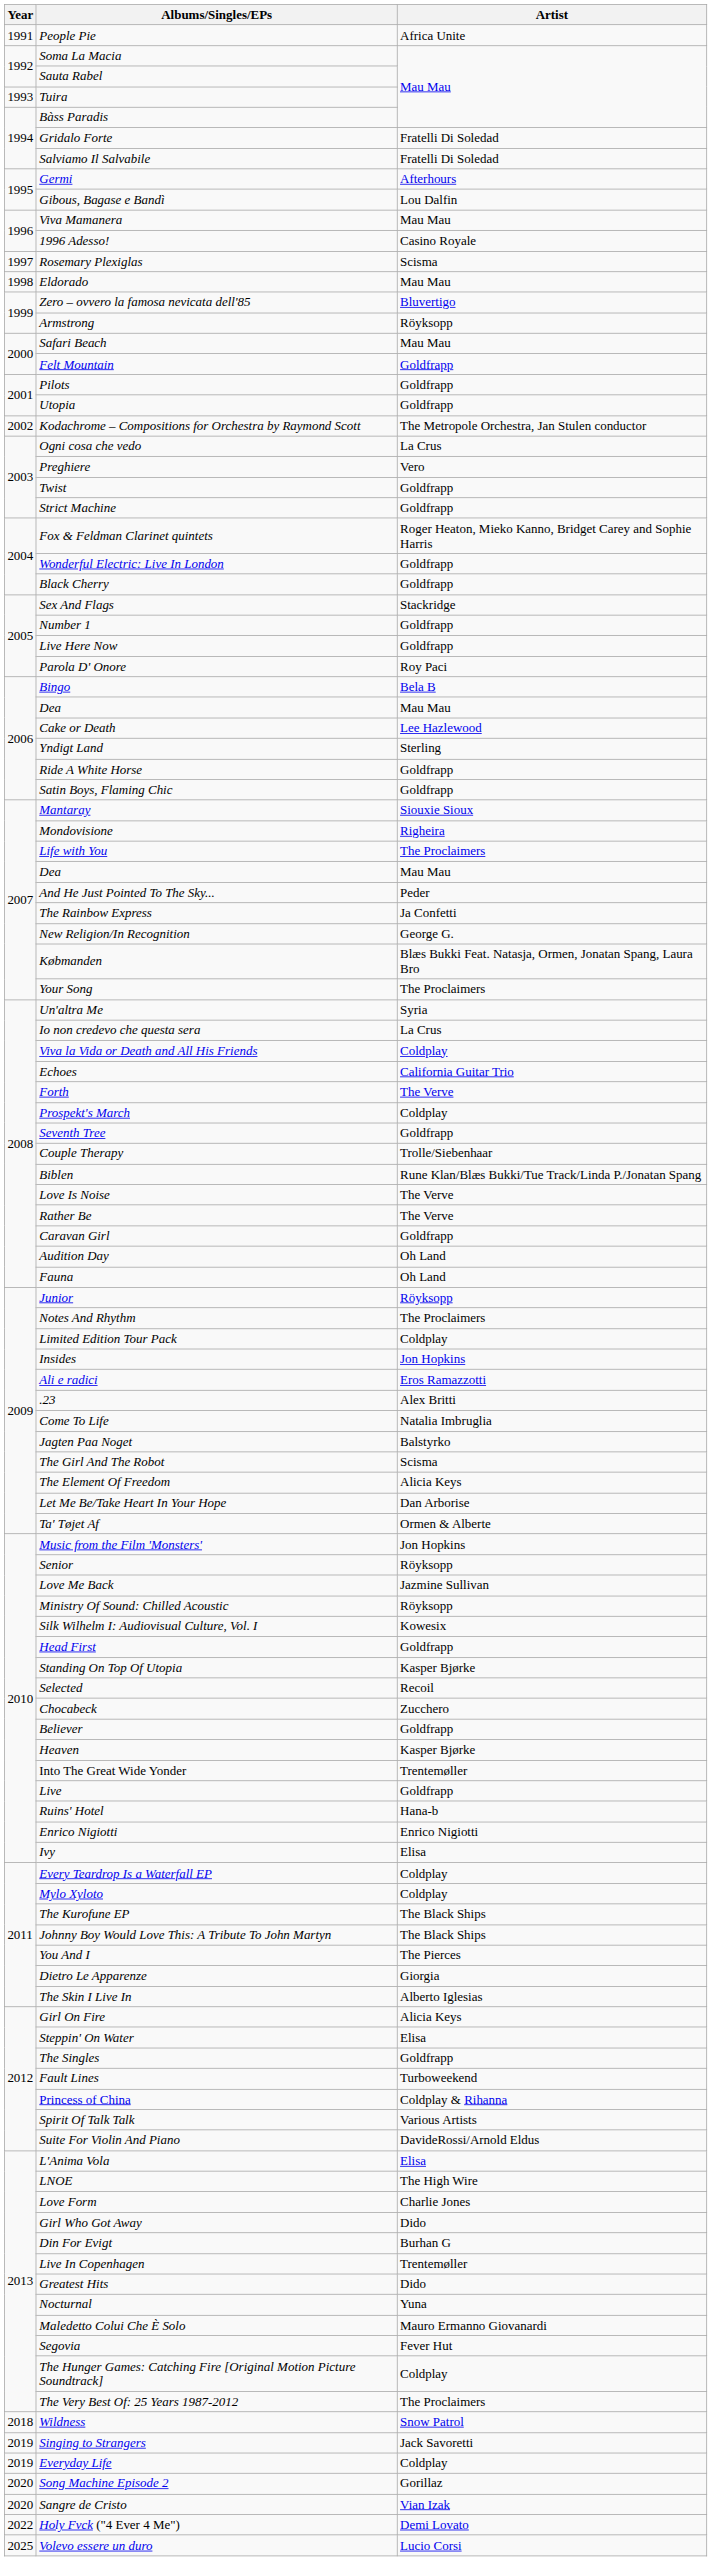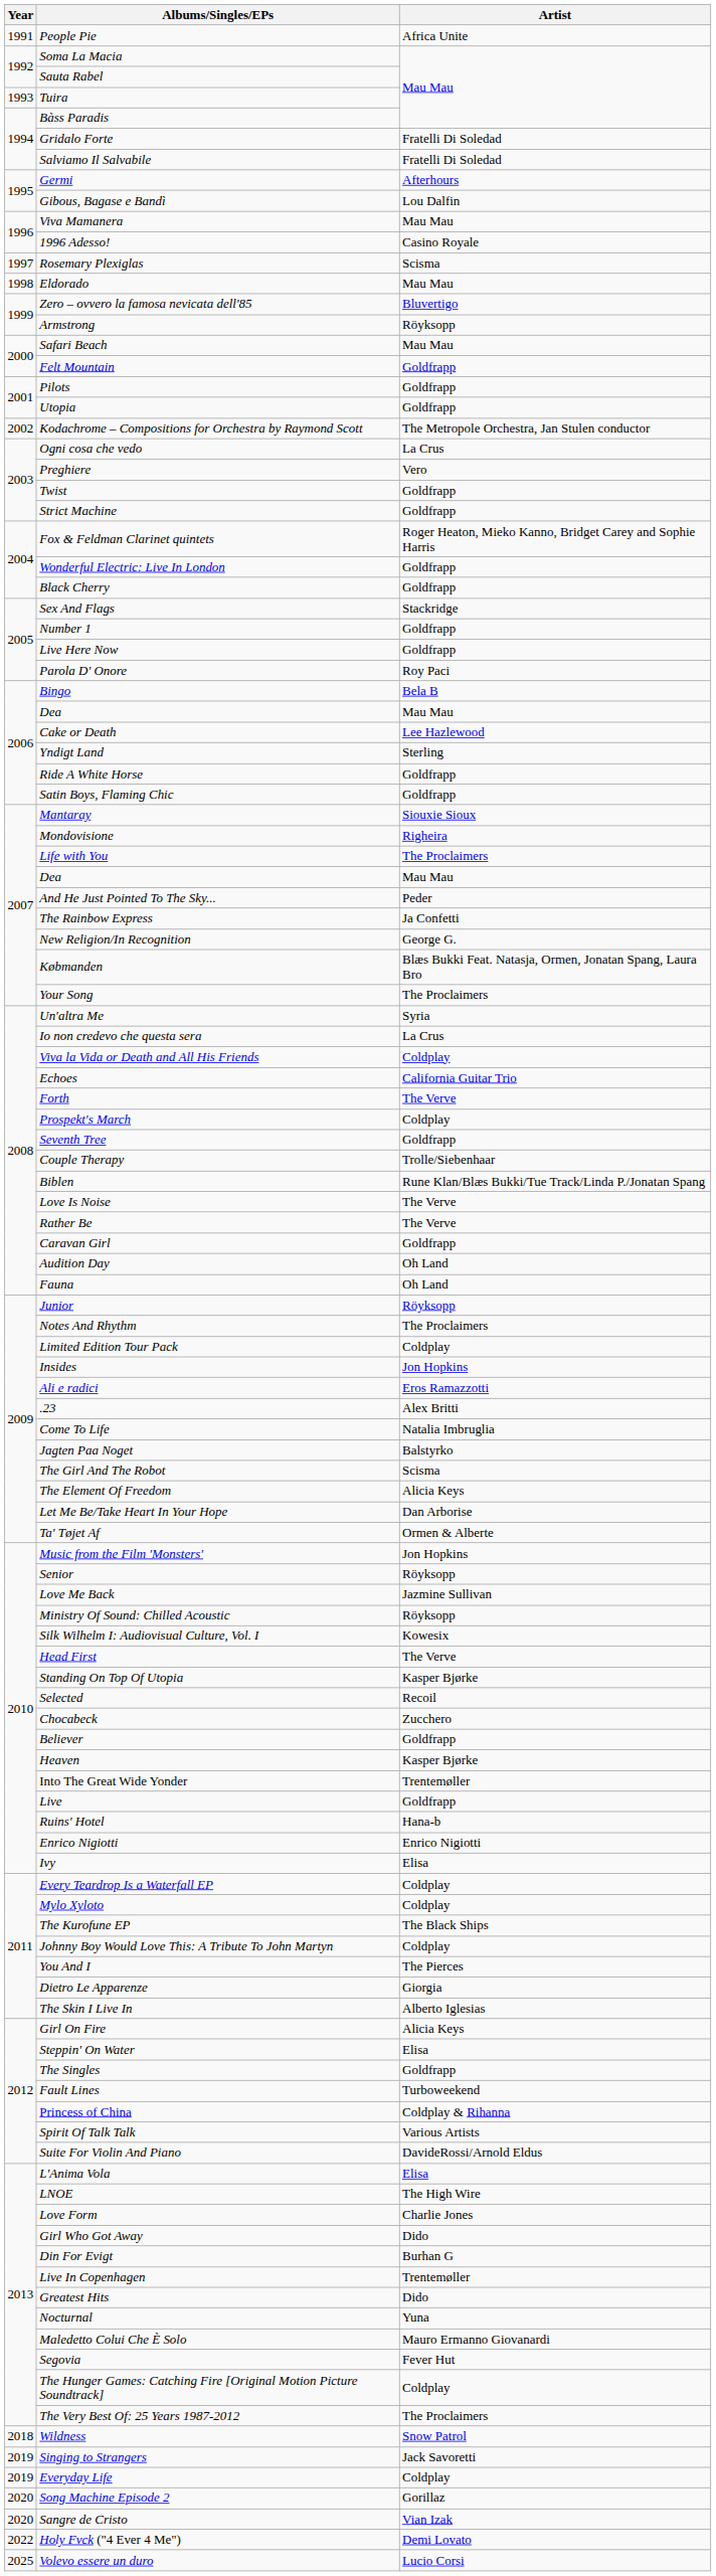 <table class="wikitable">
 <tr>
 <th scope="col">Year</th>
 <th scope="col">Albums/Singles/EPs</th>
 <th scope="col">Artist</th>
 </tr>
 <tr>
 <td>1991</td>
 <td><em>People Pie</em></td>
 <td>Africa Unite</td>
 </tr>
 <tr>
 <td rowspan="2">1992</td>
 <td><em>Soma La Macia</em></td>
 <td rowspan="4"><a href='#'>Mau Mau</a></td>
 </tr>
 <tr>
 <td><em>Sauta Rabel</em></td>
 </tr>
 <tr>
 <td>1993</td>
 <td><em>Tuira</em></td>
 </tr>
 <tr>
 <td rowspan="3">1994</td>
 <td><em>Bàss Paradis</em></td>
 </tr>
 <tr>
 <td><em>Gridalo Forte</em></td>
 <td>Fratelli Di Soledad</td>
 </tr>
 <tr>
 <td><em>Salviamo Il Salvabile</em></td>
 <td>Fratelli Di Soledad</td>
 </tr>
 <tr>
 <td rowspan="2">1995</td>
 <td><em><a href='#'>Germi</a></em></td>
 <td><a href='#'>Afterhours</a></td>
 </tr>
 <tr>
 <td><em>Gibous, Bagase e Bandì</em></td>
 <td>Lou Dalfin</td>
 </tr>
 <tr>
 <td rowspan="2">1996</td>
 <td><em>Viva Mamanera</em></td>
 <td>Mau Mau</td>
 </tr>
 <tr>
 <td><em>1996 Adesso!</em></td>
 <td>Casino Royale</td>
 </tr>
 <tr>
 <td>1997</td>
 <td><em>Rosemary Plexiglas</em></td>
 <td>Scisma</td>
 </tr>
 <tr>
 <td>1998</td>
 <td><em>Eldorado</em></td>
 <td>Mau Mau</td>
 </tr>
 <tr>
 <td rowspan="2">1999</td>
 <td><em>Zero – ovvero la famosa nevicata dell'85</em></td>
 <td><a href='#'>Bluvertigo</a></td>
 </tr>
 <tr>
 <td><em>Armstrong</em></td>
 <td>Röyksopp</td>
 </tr>
 <tr>
 <td rowspan="2">2000</td>
 <td><em>Safari Beach</em></td>
 <td>Mau Mau</td>
 </tr>
 <tr>
 <td><em><a href='#'>Felt Mountain</a></em></td>
 <td><a href='#'>Goldfrapp</a></td>
 </tr>
 <tr>
 <td rowspan="2">2001</td>
 <td><em>Pilots</em></td>
 <td>Goldfrapp</td>
 </tr>
 <tr>
 <td><em>Utopia</em></td>
 <td>Goldfrapp</td>
 </tr>
 <tr>
 <td>2002</td>
 <td><em>Kodachrome – Compositions for Orchestra by Raymond Scott</em></td>
 <td>The Metropole Orchestra, Jan Stulen conductor</td>
 </tr>
 <tr>
 <td rowspan="4">2003</td>
 <td><em>Ogni cosa che vedo</em></td>
 <td>La Crus</td>
 </tr>
 <tr>
 <td><em>Preghiere</em></td>
 <td>Vero</td>
 </tr>
 <tr>
 <td><em>Twist</em></td>
 <td>Goldfrapp</td>
 </tr>
 <tr>
 <td><em>Strict Machine</em></td>
 <td>Goldfrapp</td>
 </tr>
 <tr>
 <td rowspan="3">2004</td>
 <td><em>Fox & Feldman Clarinet quintets</em></td>
 <td>Roger Heaton, Mieko Kanno, Bridget Carey and Sophie Harris</td>
 </tr>
 <tr>
 <td><em><a href='#'>Wonderful Electric: Live In London</a></em></td>
 <td>Goldfrapp</td>
 </tr>
 <tr>
 <td><em>Black Cherry</em></td>
 <td>Goldfrapp</td>
 </tr>
 <tr>
 <td rowspan="4">2005</td>
 <td><em>Sex And Flags</em></td>
 <td>Stackridge</td>
 </tr>
 <tr>
 <td><em>Number 1</em></td>
 <td>Goldfrapp</td>
 </tr>
 <tr>
 <td><em>Live Here Now</em></td>
 <td>Goldfrapp</td>
 </tr>
 <tr>
 <td><em>Parola D' Onore</em></td>
 <td>Roy Paci</td>
 </tr>
 <tr>
 <td rowspan="6">2006</td>
 <td><em><a href='#'>Bingo</a></em></td>
 <td><a href='#'>Bela B</a></td>
 </tr>
 <tr>
 <td><em>Dea</em></td>
 <td>Mau Mau</td>
 </tr>
 <tr>
 <td><em>Cake or Death</em></td>
 <td><a href='#'>Lee Hazlewood</a></td>
 </tr>
 <tr>
 <td><em>Yndigt Land</em></td>
 <td>Sterling</td>
 </tr>
 <tr>
 <td><em>Ride A White Horse</em></td>
 <td>Goldfrapp</td>
 </tr>
 <tr>
 <td><em>Satin Boys, Flaming Chic</em></td>
 <td>Goldfrapp</td>
 </tr>
 <tr>
 <td rowspan="9">2007</td>
 <td><em><a href='#'>Mantaray</a></em></td>
 <td><a href='#'>Siouxie Sioux</a></td>
 </tr>
 <tr>
 <td><em>Mondovisione</em></td>
 <td><a href='#'>Righeira</a></td>
 </tr>
 <tr>
 <td><em><a href='#'>Life with You</a></em></td>
 <td><a href='#'>The Proclaimers</a></td>
 </tr>
 <tr>
 <td><em>Dea</em></td>
 <td>Mau Mau</td>
 </tr>
 <tr>
 <td><em>And He Just Pointed To The Sky...</em></td>
 <td>Peder</td>
 </tr>
 <tr>
 <td><em>The Rainbow Express</em></td>
 <td>Ja Confetti</td>
 </tr>
 <tr>
 <td><em>New Religion/In Recognition</em></td>
 <td>George G.</td>
 </tr>
 <tr>
 <td><em>Købmanden</em></td>
 <td>Blæs Bukki Feat. Natasja, Ormen, Jonatan Spang, Laura Bro</td>
 </tr>
 <tr>
 <td><em>Your Song</em></td>
 <td>The Proclaimers</td>
 </tr>
 <tr>
 <td rowspan="14">2008</td>
 <td><em>Un'altra Me</em></td>
 <td>Syria</td>
 </tr>
 <tr>
 <td><em>Io non credevo che questa sera</em></td>
 <td>La Crus</td>
 </tr>
 <tr>
 <td><em><a href='#'>Viva la Vida or Death and All His Friends</a></em></td>
 <td><a href='#'>Coldplay</a></td>
 </tr>
 <tr>
 <td><em>Echoes</em></td>
 <td><a href='#'>California Guitar Trio</a></td>
 </tr>
 <tr>
 <td><em><a href='#'>Forth</a></em></td>
 <td><a href='#'>The Verve</a></td>
 </tr>
 <tr>
 <td><em><a href='#'>Prospekt's March</a></em></td>
 <td>Coldplay</td>
 </tr>
 <tr>
 <td><em><a href='#'>Seventh Tree</a></em></td>
 <td>Goldfrapp</td>
 </tr>
 <tr>
 <td><em>Couple Therapy</em></td>
 <td>Trolle/Siebenhaar</td>
 </tr>
 <tr>
 <td><em>Biblen</em></td>
 <td>Rune Klan/Blæs Bukki/Tue Track/Linda P./Jonatan Spang</td>
 </tr>
 <tr>
 <td><em>Love Is Noise</em></td>
 <td>The Verve</td>
 </tr>
 <tr>
 <td><em>Rather Be</em></td>
 <td>The Verve</td>
 </tr>
 <tr>
 <td><em>Caravan Girl</em></td>
 <td>Goldfrapp</td>
 </tr>
 <tr>
 <td><em>Audition Day</em></td>
 <td>Oh Land</td>
 </tr>
 <tr>
 <td><em>Fauna</em></td>
 <td>Oh Land</td>
 </tr>
 <tr>
 <td rowspan="12">2009</td>
 <td><em><a href='#'>Junior</a></em></td>
 <td><a href='#'>Röyksopp</a></td>
 </tr>
 <tr>
 <td><em>Notes And Rhythm</em></td>
 <td>The Proclaimers</td>
 </tr>
 <tr>
 <td><em>Limited Edition Tour Pack</em></td>
 <td>Coldplay</td>
 </tr>
 <tr>
 <td><em>Insides</em></td>
 <td><a href='#'>Jon Hopkins</a></td>
 </tr>
 <tr>
 <td><em><a href='#'>Ali e radici</a></em></td>
 <td><a href='#'>Eros Ramazzotti</a></td>
 </tr>
 <tr>
 <td><em>.23</em></td>
 <td>Alex Britti</td>
 </tr>
 <tr>
 <td><em>Come To Life</em></td>
 <td>Natalia Imbruglia</td>
 </tr>
 <tr>
 <td><em>Jagten Paa Noget</em></td>
 <td>Balstyrko</td>
 </tr>
 <tr>
 <td><em>The Girl And The Robot</em></td>
 <td>Scisma</td>
 </tr>
 <tr>
 <td><em>The Element Of Freedom</em></td>
 <td>Alicia Keys</td>
 </tr>
 <tr>
 <td><em>Let Me Be/Take Heart In Your Hope</em></td>
 <td>Dan Arborise</td>
 </tr>
 <tr>
 <td><em>Ta' Tøjet Af</em></td>
 <td>Ormen & Alberte</td>
 </tr>
 <tr>
 <td rowspan="16">2010</td>
 <td><em><a href='#'>Music from the Film 'Monsters'</a></em></td>
 <td>Jon Hopkins</td>
 </tr>
 <tr>
 <td><em>Senior</em></td>
 <td>Röyksopp</td>
 </tr>
 <tr>
 <td><em>Love Me Back</em></td>
 <td>Jazmine Sullivan</td>
 </tr>
 <tr>
 <td><em>Ministry Of Sound: Chilled Acoustic</em></td>
 <td>Röyksopp</td>
 </tr>
 <tr>
 <td><em>Silk Wilhelm I: Audiovisual Culture, Vol. I</em></td>
 <td>Kowesix</td>
 </tr>
 <tr>
 <td><em><a href='#'>Head First</a></em></td>
-<td>Goldfrapp</td>
+<td>The Verve</td>
 </tr>
 <tr>
 <td><em>Standing On Top Of Utopia</em></td>
 <td>Kasper Bjørke</td>
 </tr>
 <tr>
 <td><em>Selected</em></td>
 <td>Recoil</td>
 </tr>
 <tr>
 <td><em>Chocabeck</em></td>
 <td>Zucchero</td>
 </tr>
 <tr>
 <td><em>Believer</em></td>
 <td>Goldfrapp</td>
 </tr>
 <tr>
 <td><em>Heaven</em></td>
 <td>Kasper Bjørke</td>
 </tr>
 <tr>
 <td>Into The Great Wide Yonder</td>
 <td>Trentemøller</td>
 </tr>
 <tr>
 <td><em>Live</em></td>
 <td>Goldfrapp</td>
 </tr>
 <tr>
 <td><em>Ruins' Hotel</em></td>
 <td>Hana-b</td>
 </tr>
 <tr>
 <td><em>Enrico Nigiotti</em></td>
 <td>Enrico Nigiotti</td>
 </tr>
 <tr>
 <td><em>Ivy</em></td>
 <td>Elisa</td>
 </tr>
 <tr>
 <td rowspan="7">2011</td>
 <td><a href='#'><em>Every Teardrop Is a Waterfall EP</em></a></td>
 <td>Coldplay</td>
 </tr>
 <tr>
 <td><em><a href='#'>Mylo Xyloto</a></em></td>
 <td>Coldplay</td>
 </tr>
 <tr>
 <td><em>The Kurofune EP</em></td>
 <td>The Black Ships</td>
 </tr>
 <tr>
 <td><em>Johnny Boy Would Love This: A Tribute To John Martyn</em></td>
-<td>The Black Ships</td>
+<td>Coldplay</td>
 </tr>
 <tr>
 <td><em>You And I</em></td>
 <td>The Pierces</td>
 </tr>
 <tr>
 <td><em>Dietro Le Apparenze</em></td>
 <td>Giorgia</td>
 </tr>
 <tr>
 <td><em>The Skin I Live In</em></td>
 <td>Alberto Iglesias</td>
 </tr>
 <tr>
 <td rowspan="7">2012</td>
 <td><em>Girl On Fire</em></td>
 <td>Alicia Keys</td>
 </tr>
 <tr>
 <td><em>Steppin' On Water</em></td>
 <td>Elisa</td>
 </tr>
 <tr>
 <td><em>The Singles</em></td>
 <td>Goldfrapp</td>
 </tr>
 <tr>
 <td><em>Fault Lines</em></td>
 <td>Turboweekend</td>
 </tr>
 <tr>
 <td><a href='#'>Princess of China</a></td>
 <td>Coldplay & <a href='#'>Rihanna</a></td>
 </tr>
 <tr>
 <td><em>Spirit Of Talk Talk</em></td>
 <td>Various Artists</td>
 </tr>
 <tr>
 <td><em>Suite For Violin And Piano</em></td>
 <td>DavideRossi/Arnold Eldus</td>
 </tr>
 <tr>
 <td rowspan="12">2013</td>
 <td><em>L'Anima Vola</em></td>
 <td><a href='#'>Elisa</a></td>
 </tr>
 <tr>
 <td><em>LNOE</em></td>
 <td>The High Wire</td>
 </tr>
 <tr>
 <td><em>Love Form</em></td>
 <td>Charlie Jones</td>
 </tr>
 <tr>
 <td><em>Girl Who Got Away</em></td>
 <td>Dido</td>
 </tr>
 <tr>
 <td><em>Din For Evigt</em></td>
 <td>Burhan G</td>
 </tr>
 <tr>
 <td><em>Live In Copenhagen</em></td>
 <td>Trentemøller</td>
 </tr>
 <tr>
 <td><em>Greatest Hits</em></td>
 <td>Dido</td>
 </tr>
 <tr>
 <td><em>Nocturnal</em></td>
 <td>Yuna</td>
 </tr>
 <tr>
 <td><em>Maledetto Colui Che È Solo</em></td>
 <td>Mauro Ermanno Giovanardi</td>
 </tr>
 <tr>
 <td><em>Segovia</em></td>
 <td>Fever Hut</td>
 </tr>
 <tr>
 <td><em>The Hunger Games: Catching Fire [Original Motion Picture Soundtrack]</em></td>
 <td>Coldplay</td>
 </tr>
 <tr>
 <td><em>The Very Best Of: 25 Years 1987-2012</em></td>
 <td>The Proclaimers</td>
 </tr>
 <tr>
 <td>2018</td>
 <td><em><a href='#'>Wildness</a></em></td>
 <td><a href='#'>Snow Patrol</a></td>
 </tr>
 <tr>
 <td>2019</td>
 <td><a href='#'><em>Singing to Strangers</em></a></td>
 <td>Jack Savoretti</td>
 </tr>
 <tr>
 <td>2019</td>
 <td><a href='#'><em>Everyday Life</em></a></td>
 <td>Coldplay</td>
 </tr>
 <tr>
 <td>2020</td>
 <td><a href='#'><em>Song Machine Episode 2</em></a></td>
 <td>Gorillaz</td>
 </tr>
 <tr>
 <td>2020</td>
 <td><em>Sangre de Cristo</em></td>
 <td><a href='#'>Vian Izak</a></td>
 </tr>
 <tr>
 <td>2022</td>
 <td><em><a href='#'>Holy Fvck</a></em> ("4 Ever 4 Me")</td>
 <td><a href='#'>Demi Lovato</a></td>
 </tr>
 <tr>
 <td>2025</td>
 <td><em><a href='#'>Volevo essere un duro</a></em></td>
 <td><a href='#'>Lucio Corsi</a></td>
 </tr>
 </table>
